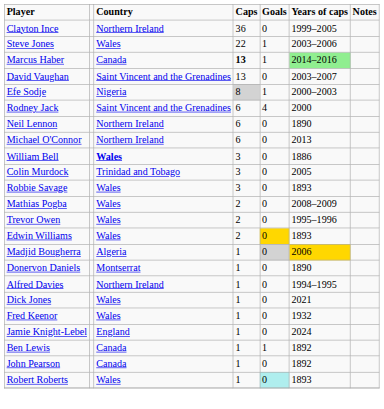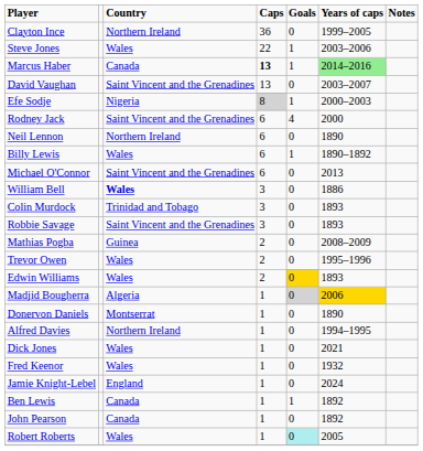 <table class="wikitable" style="text-align: left">
 <tr>
 <td><strong>Player</strong></td>
 <td></td>
 <td><strong>Country</strong></td>
 <td><strong>Caps</strong></td>
 <td><strong>Goals</strong></td>
 <td><strong>Years of caps</strong></td>
 <td><strong>Notes</strong></td>
 </tr>
 <tr>
 <td><a href='#'>Clayton Ince</a></td>
 <td></td>
 <td><a href='#'>Northern Ireland</a></td>
 <td>36</td>
 <td>0</td>
 <td>1999–2005</td>
 <td></td>
 </tr>
 <tr>
 <td><a href='#'>Steve Jones</a></td>
 <td></td>
 <td><a href='#'>Wales</a></td>
 <td>22</td>
 <td>1</td>
 <td>2003–2006</td>
 <td></td>
 </tr>
 <tr>
 <td><a href='#'>Marcus Haber</a></td>
 <td></td>
 <td><a href='#'>Canada</a></td>
 <td><strong>13</strong></td>
 <td>1</td>
 <td style="background: lightgreen;">2014–2016</td>
 <td></td>
 </tr>
 <tr>
 <td><a href='#'>David Vaughan</a></td>
 <td></td>
 <td><a href='#'>Saint Vincent and the Grenadines</a></td>
 <td>13</td>
 <td>0</td>
 <td>2003–2007</td>
 <td></td>
 </tr>
 <tr>
 <td><a href='#'>Efe Sodje</a></td>
 <td></td>
 <td><a href='#'>Nigeria</a></td>
 <td style="background: lightgrey;">8</td>
 <td>1</td>
 <td>2000–2003</td>
 <td></td>
 </tr>
 <tr>
 <td><a href='#'>Rodney Jack</a></td>
 <td></td>
 <td><a href='#'>Saint Vincent and the Grenadines</a></td>
 <td>6</td>
 <td>4</td>
 <td>2000</td>
 <td></td>
 </tr>
 <tr>
 <td><a href='#'>Neil Lennon</a></td>
 <td></td>
 <td><a href='#'>Northern Ireland</a></td>
 <td>6</td>
 <td>0</td>
 <td>1890</td>
 <td></td>
 </tr>
 <tr>
+<td><a href='#'>Billy Lewis</a></td>
+<td></td>
+<td><a href='#'>Wales</a></td>
+<td>6</td>
+<td>1</td>
+<td>1890–1892</td>
+<td></td>
+</tr>
+<tr>
 <td><a href='#'>Michael O'Connor</a></td>
 <td></td>
-<td><a href='#'>Northern Ireland</a></td>
+<td><a href='#'>Saint Vincent and the Grenadines</a></td>
 <td>6</td>
 <td>0</td>
 <td>2013</td>
 <td></td>
 </tr>
 <tr>
 <td><a href='#'>William Bell</a></td>
 <td></td>
 <td><strong><a href='#'>Wales</a></strong></td>
 <td>3</td>
 <td>0</td>
 <td>1886</td>
 <td></td>
 </tr>
 <tr>
 <td><a href='#'>Colin Murdock</a></td>
 <td></td>
 <td><a href='#'>Trinidad and Tobago</a></td>
 <td>3</td>
 <td>0</td>
-<td>2005</td>
+<td>1893</td>
 <td></td>
 </tr>
 <tr>
 <td><a href='#'>Robbie Savage</a></td>
 <td></td>
-<td><a href='#'>Wales</a></td>
+<td><a href='#'>Saint Vincent and the Grenadines</a></td>
 <td>3</td>
 <td>0</td>
 <td>1893</td>
 <td></td>
 </tr>
 <tr>
 <td><a href='#'>Mathias Pogba</a></td>
 <td></td>
-<td><a href='#'>Wales</a></td>
+<td><a href='#'>Guinea</a></td>
 <td>2</td>
 <td>0</td>
 <td>2008–2009</td>
 <td></td>
 </tr>
 <tr>
 <td><a href='#'>Trevor Owen</a></td>
 <td></td>
 <td><a href='#'>Wales</a></td>
 <td>2</td>
 <td>0</td>
 <td>1995–1996</td>
 <td></td>
 </tr>
 <tr>
 <td><a href='#'>Edwin Williams</a></td>
 <td></td>
 <td><a href='#'>Wales</a></td>
 <td>2</td>
 <td style="background: gold;">0</td>
 <td>1893</td>
 <td></td>
 </tr>
 <tr>
 <td><a href='#'>Madjid Bougherra</a></td>
 <td></td>
 <td><a href='#'>Algeria</a></td>
 <td>1</td>
 <td style="background: lightgrey;">0</td>
 <td style="background: gold;">2006</td>
 <td></td>
 </tr>
 <tr>
 <td><a href='#'>Donervon Daniels</a></td>
 <td></td>
 <td><a href='#'>Montserrat</a></td>
 <td>1</td>
 <td>0</td>
 <td>1890</td>
 <td></td>
 </tr>
 <tr>
 <td><a href='#'>Alfred Davies</a></td>
 <td></td>
 <td><a href='#'>Northern Ireland</a></td>
 <td>1</td>
 <td>0</td>
 <td>1994–1995</td>
 <td></td>
 </tr>
 <tr>
 <td><a href='#'>Dick Jones</a></td>
 <td></td>
 <td><a href='#'>Wales</a></td>
 <td>1</td>
 <td>0</td>
 <td>2021</td>
 <td></td>
 </tr>
 <tr>
 <td><a href='#'>Fred Keenor</a></td>
 <td></td>
 <td><a href='#'>Wales</a></td>
 <td>1</td>
 <td>0</td>
 <td>1932</td>
 <td></td>
 </tr>
 <tr>
 <td><a href='#'>Jamie Knight-Lebel</a></td>
 <td></td>
 <td><a href='#'>England</a></td>
 <td>1</td>
 <td>0</td>
 <td>2024</td>
 <td></td>
 </tr>
 <tr>
 <td><a href='#'>Ben Lewis</a></td>
 <td></td>
 <td><a href='#'>Canada</a></td>
 <td>1</td>
 <td>1</td>
 <td>1892</td>
 <td></td>
 </tr>
 <tr>
 <td><a href='#'>John Pearson</a></td>
 <td></td>
 <td><a href='#'>Canada</a></td>
 <td>1</td>
 <td>0</td>
 <td>1892</td>
 <td></td>
 </tr>
 <tr>
 <td><a href='#'>Robert Roberts</a></td>
 <td></td>
 <td><a href='#'>Wales</a></td>
 <td>1</td>
 <td style="background: paleturquoise;">0</td>
-<td>1893</td>
+<td>2005</td>
 <td></td>
 </tr>
 <tr>
 </tr>
 </table>
